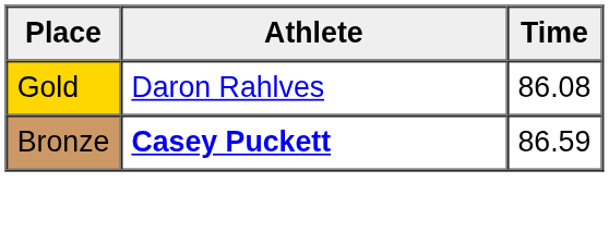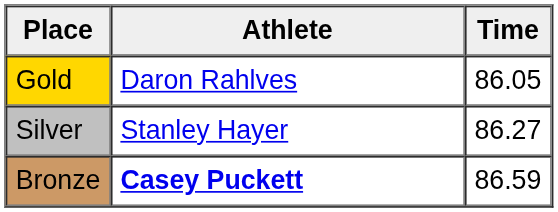 <table border=1 cellpadding=5 cellspacing=0>
 <tr>
 <th style="background:#efefef;" width="20">Place</th>
 <th style="background:#efefef;" width="200">Athlete</th>
 <th style="background:#efefef;" width="20">Time</th>
 </tr>
 <tr align=left>
 <td style="background:gold;">Gold</td>
 <td><a href='#'>Daron Rahlves</a></td>
-<td>86.08</td>
+<td>86.05</td>
+</tr>
+<tr align=left>
+<td style="background:silver;">Silver</td>
+<td><a href='#'>Stanley Hayer</a></td>
+<td>86.27</td>
 </tr>
 <tr align=left>
 <td style="background:#CC9966;">Bronze</td>
 <td><strong><a href='#'>Casey Puckett</a></strong></td>
 <td>86.59</td>
 </tr>
 </table>
